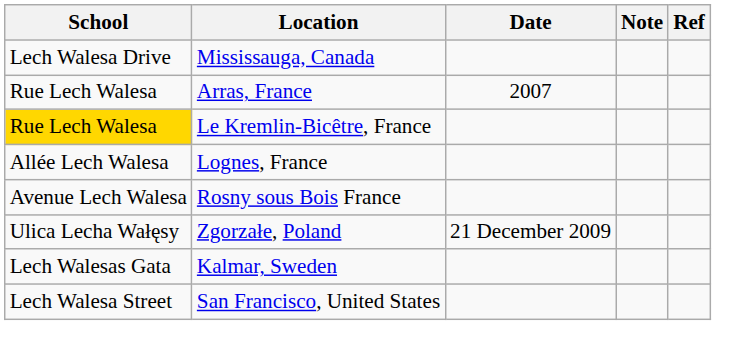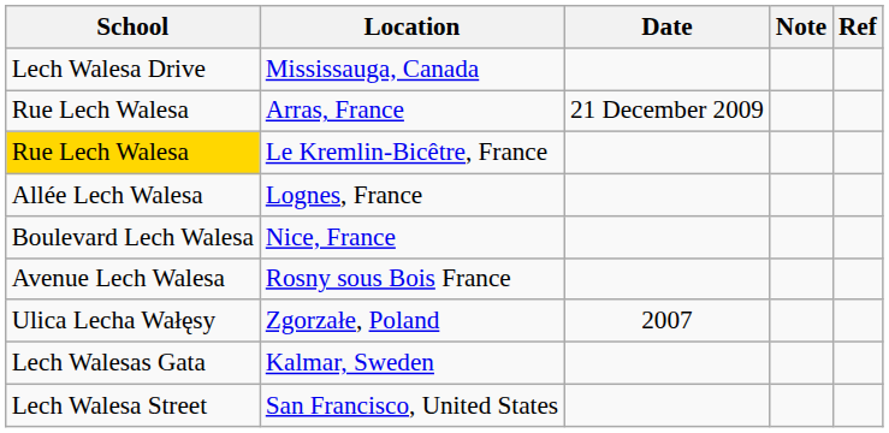 <table class="wikitable sortable" style="font-size: 90%;">
 <tr>
 <th>School</th>
 <th>Location</th>
 <th>Date</th>
 <th class="unsortable">Note</th>
 <th class="unsortable">Ref</th>
 </tr>
 <tr>
 <td>Lech Walesa Drive</td>
 <td> <a href='#'>Mississauga, Canada</a></td>
 <td></td>
 <td></td>
 <td></td>
 </tr>
 <tr>
 <td>Rue Lech Walesa</td>
 <td> <a href='#'>Arras, France</a></td>
-<td align=center>2007</td>
+<td align=center>21 December 2009</td>
 <td></td>
 <td></td>
 </tr>
 <tr>
 <td style="background: gold;">Rue Lech Walesa</td>
 <td> <a href='#'>Le Kremlin-Bicêtre</a>, France</td>
 <td></td>
 <td></td>
 <td></td>
 </tr>
 <tr>
 <td>Allée Lech Walesa</td>
 <td> <a href='#'>Lognes</a>, France</td>
 <td></td>
 <td></td>
 <td></td>
 </tr>
 <tr>
+<td>Boulevard Lech Walesa</td>
+<td> <a href='#'>Nice, France</a></td>
+<td></td>
+<td></td>
+<td></td>
+</tr>
+<tr>
 <td>Avenue Lech Walesa</td>
 <td> <a href='#'>Rosny sous Bois</a> France</td>
 <td></td>
 <td></td>
 <td></td>
 </tr>
 <tr>
 <td>Ulica Lecha Wałęsy</td>
 <td> <a href='#'>Zgorzałe</a>, <a href='#'>Poland</a></td>
-<td align=center>21 December 2009</td>
+<td align=center>2007</td>
 <td></td>
 <td></td>
 </tr>
 <tr>
 <td>Lech Walesas Gata</td>
 <td> <a href='#'>Kalmar, Sweden</a></td>
 <td></td>
 <td></td>
 <td></td>
 </tr>
 <tr>
 <td>Lech Walesa Street</td>
 <td> <a href='#'>San Francisco</a>, United States</td>
 <td align=center></td>
 <td></td>
 <td></td>
 </tr>
 </table>
